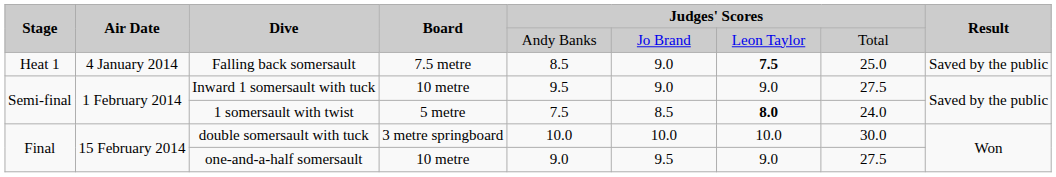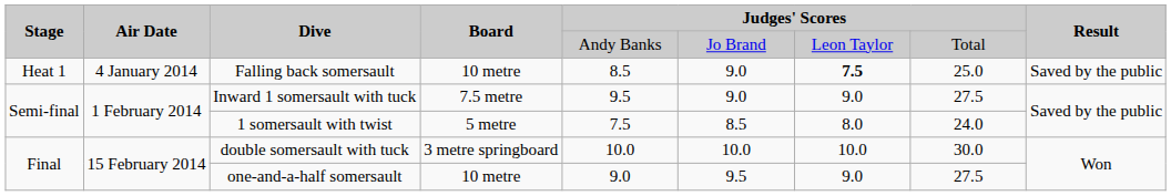 <table class="wikitable" style="margin:auto;">
 <tr style="text-align:Center; background:#ccc;">
 <td rowspan="2"><strong>Stage</strong></td>
 <td rowspan="2"><strong>Air Date</strong></td>
 <td rowspan="2"><strong>Dive</strong></td>
 <td rowspan="2"><strong>Board</strong></td>
 <td colspan="4"><strong>Judges' Scores</strong></td>
 <td rowspan="2"><strong>Result</strong></td>
 </tr>
 <tr style="text-align:center; background:#ccc;">
 <td style="width:10%; ">Andy Banks</td>
 <td style="width:10%; "><a href='#'>Jo Brand</a></td>
 <td style="width:10%; "><a href='#'>Leon Taylor</a></td>
 <td style="width:10%; ">Total</td>
 </tr>
 <tr style="text-align:center;">
 <td>Heat 1</td>
 <td>4 January 2014</td>
 <td>Falling back somersault</td>
-<td>7.5 metre</td>
+<td>10 metre</td>
 <td>8.5</td>
 <td>9.0</td>
 <td><strong>7.5</strong></td>
 <td>25.0</td>
 <td>Saved by the public</td>
 </tr>
 <tr style="text-align:center;">
 <td rowspan=2>Semi-final</td>
 <td rowspan=2>1 February 2014</td>
 <td>Inward 1  somersault with tuck</td>
-<td>10 metre</td>
+<td>7.5 metre</td>
 <td>9.5</td>
 <td>9.0</td>
 <td>9.0</td>
 <td>27.5</td>
 <td rowspan=2>Saved by the public</td>
 </tr>
 <tr style="text-align:center;">
 <td>1  somersault with twist</td>
 <td>5 metre</td>
 <td>7.5</td>
 <td>8.5</td>
-<td><strong>8.0</strong></td>
+<td>8.0</td>
 <td>24.0</td>
 </tr>
 <tr style="text-align:center;">
 <td rowspan=2>Final</td>
 <td rowspan=2>15 February 2014</td>
 <td>double somersault with tuck</td>
 <td>3 metre springboard</td>
 <td>10.0</td>
 <td>10.0</td>
 <td>10.0</td>
 <td>30.0</td>
 <td rowspan=2>Won</td>
 </tr>
 <tr style="text-align:center;">
 <td>one-and-a-half somersault</td>
 <td>10 metre</td>
 <td>9.0</td>
 <td>9.5</td>
 <td>9.0</td>
 <td>27.5</td>
 </tr>
 </table>
